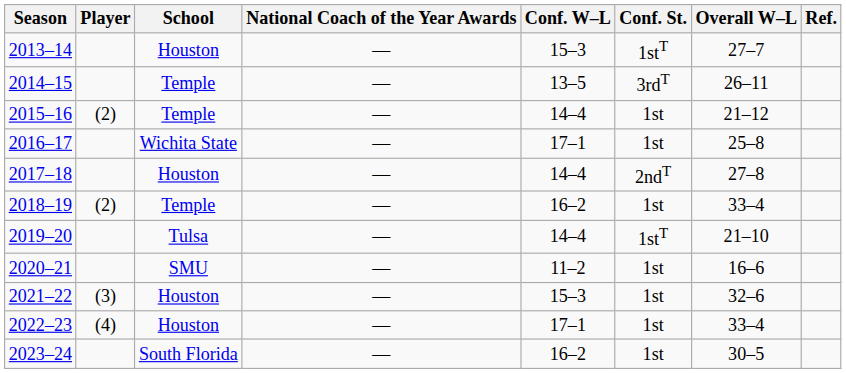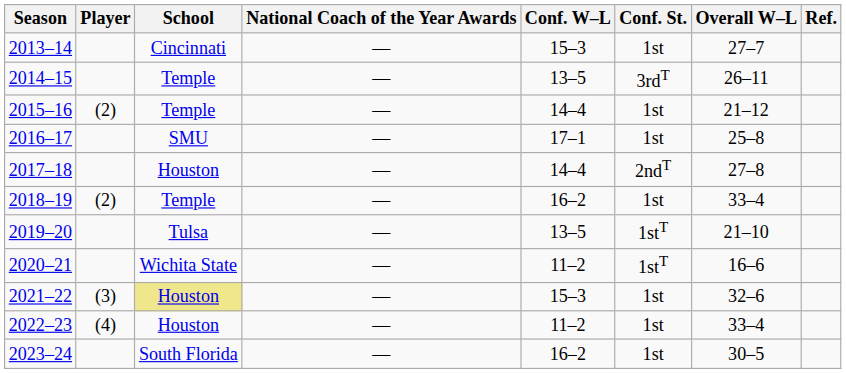 <table class="wikitable sortable">
 <tr>
 <th>Season</th>
 <th>Player</th>
 <th>School</th>
 <th class=unsortable>National Coach of the Year Awards</th>
 <th>Conf. W–L</th>
 <th>Conf. St.</th>
 <th>Overall W–L</th>
 <th class="unsortable">Ref.</th>
 </tr>
 <tr align=center>
 <td><a href='#'>2013–14</a></td>
 <td></td>
-<td><a href='#'>Houston</a></td>
+<td><a href='#'>Cincinnati</a></td>
 <td>—</td>
 <td>15–3</td>
-<td>1st<sup>T</sup></td>
+<td>1st</td>
 <td>27–7</td>
 <td></td>
 </tr>
 <tr align=center>
 <td><a href='#'>2014–15</a></td>
 <td></td>
 <td><a href='#'>Temple</a></td>
 <td>—</td>
 <td>13–5</td>
 <td>3rd<sup>T</sup></td>
 <td>26–11</td>
 <td></td>
 </tr>
 <tr align=center>
 <td><a href='#'>2015–16</a></td>
 <td> (2)</td>
 <td><a href='#'>Temple</a></td>
 <td>—</td>
 <td>14–4</td>
 <td>1st</td>
 <td>21–12</td>
 <td></td>
 </tr>
 <tr align=center>
 <td><a href='#'>2016–17</a></td>
 <td></td>
-<td><a href='#'>Wichita State</a></td>
+<td><a href='#'>SMU</a></td>
 <td>—</td>
 <td>17–1</td>
 <td>1st</td>
 <td>25–8</td>
 <td></td>
 </tr>
 <tr align=center>
 <td><a href='#'>2017–18</a></td>
 <td></td>
 <td><a href='#'>Houston</a></td>
 <td>—</td>
 <td>14–4</td>
 <td>2nd<sup>T</sup></td>
 <td>27–8</td>
 <td></td>
 </tr>
 <tr align=center>
 <td><a href='#'>2018–19</a></td>
 <td> (2)</td>
 <td><a href='#'>Temple</a></td>
 <td>—</td>
 <td>16–2</td>
 <td>1st</td>
 <td>33–4</td>
 <td></td>
 </tr>
 <tr align=center>
 <td><a href='#'>2019–20</a></td>
 <td></td>
 <td><a href='#'>Tulsa</a></td>
 <td>—</td>
-<td>14–4</td>
+<td>13–5</td>
 <td>1st<sup>T</sup></td>
 <td>21–10</td>
 <td></td>
 </tr>
 <tr align=center>
 <td><a href='#'>2020–21</a></td>
 <td></td>
-<td><a href='#'>SMU</a></td>
+<td><a href='#'>Wichita State</a></td>
 <td>—</td>
 <td>11–2</td>
-<td>1st</td>
+<td>1st<sup>T</sup></td>
 <td>16–6</td>
 <td></td>
 </tr>
 <tr align=center>
 <td><a href='#'>2021–22</a></td>
 <td> (3)</td>
-<td><a href='#'>Houston</a></td>
+<td style="background: khaki;"><a href='#'>Houston</a></td>
 <td>—</td>
 <td>15–3</td>
 <td>1st</td>
 <td>32–6</td>
 <td></td>
 </tr>
 <tr align=center>
 <td><a href='#'>2022–23</a></td>
 <td> (4)</td>
 <td><a href='#'>Houston</a></td>
 <td>—</td>
-<td>17–1</td>
+<td>11–2</td>
 <td>1st</td>
 <td>33–4</td>
 <td></td>
 </tr>
 <tr align=center>
 <td><a href='#'>2023–24</a></td>
 <td></td>
 <td><a href='#'>South Florida</a></td>
 <td>—</td>
 <td>16–2</td>
 <td>1st</td>
 <td>30–5</td>
 <td></td>
 </tr>
 </table>
